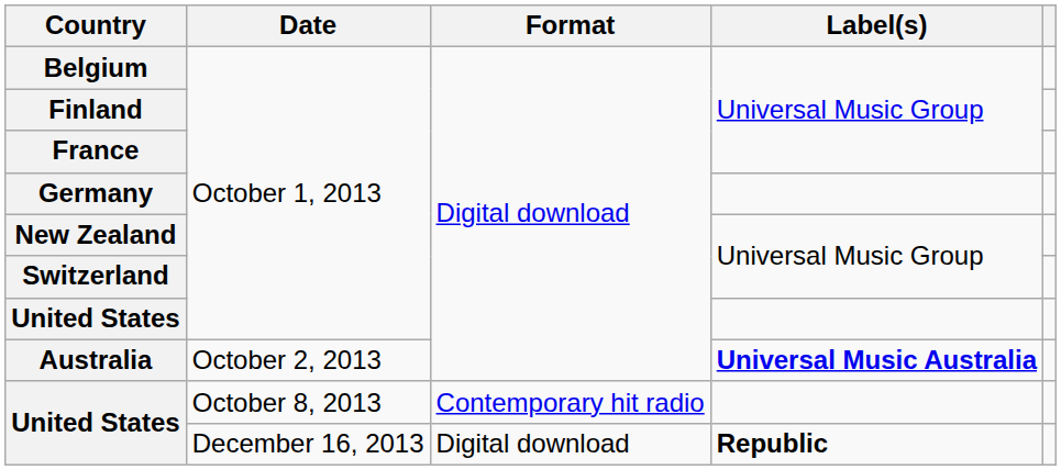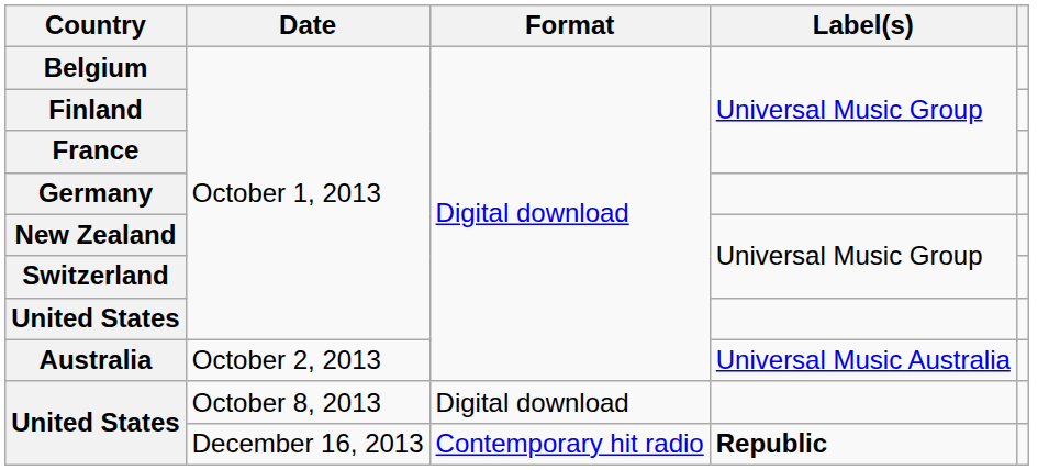 <table class="wikitable plainrowheaders">
 <tr>
 <th scope="col">Country</th>
 <th scope="col">Date</th>
 <th scope="col">Format</th>
 <th scope="col">Label(s)</th>
 <th scope="col"></th>
 </tr>
 <tr>
 <th scope="row">Belgium</th>
 <td rowspan="7">October 1, 2013</td>
 <td rowspan="8"><a href='#'>Digital download</a></td>
 <td rowspan="3"><a href='#'>Universal Music Group</a></td>
 <td align="center"></td>
 </tr>
 <tr>
 <th scope="row">Finland</th>
 <td align="center"></td>
 </tr>
 <tr>
 <th scope="row">France</th>
 <td align="center"></td>
 </tr>
 <tr>
 <th scope="row">Germany</th>
 <td></td>
 <td align="center"></td>
 </tr>
 <tr>
 <th scope="row">New Zealand</th>
 <td rowspan="2">Universal Music Group</td>
 <td align="center"></td>
 </tr>
 <tr>
 <th scope="row">Switzerland</th>
 <td align="center"></td>
 </tr>
 <tr>
 <th scope="row">United States</th>
 <td></td>
 <td align="center"></td>
 </tr>
 <tr>
 <th scope="row">Australia</th>
 <td>October 2, 2013</td>
-<td><strong><a href='#'>Universal Music Australia</a></strong></td>
+<td><a href='#'>Universal Music Australia</a></td>
 <td align="center"></td>
 </tr>
 <tr>
 <th scope="row" rowspan="2">United States</th>
 <td>October 8, 2013</td>
-<td><a href='#'>Contemporary hit radio</a></td>
+<td>Digital download</td>
 <td></td>
 <td align="center"></td>
 </tr>
 <tr>
 <td>December 16, 2013</td>
-<td>Digital download</td>
+<td><a href='#'>Contemporary hit radio</a></td>
 <td><strong>Republic</strong></td>
 <td align="center"></td>
 </tr>
 </table>
